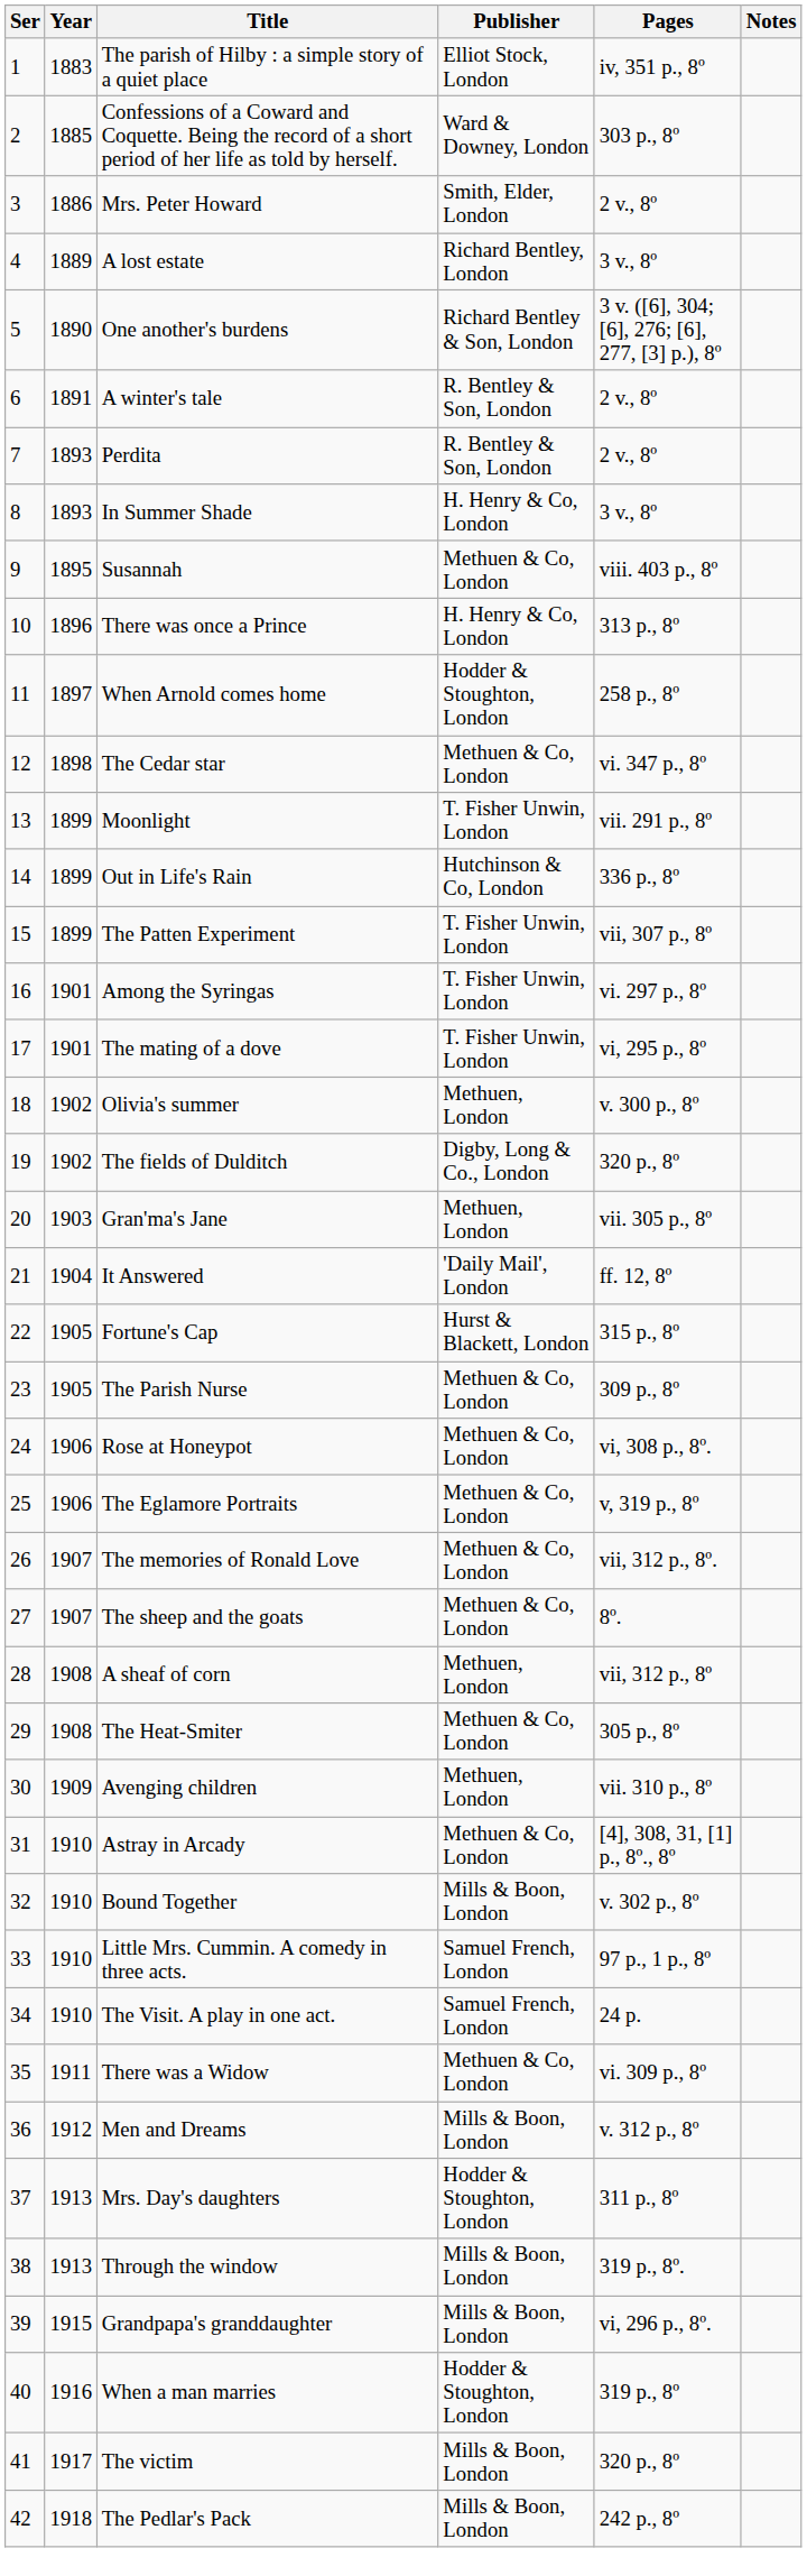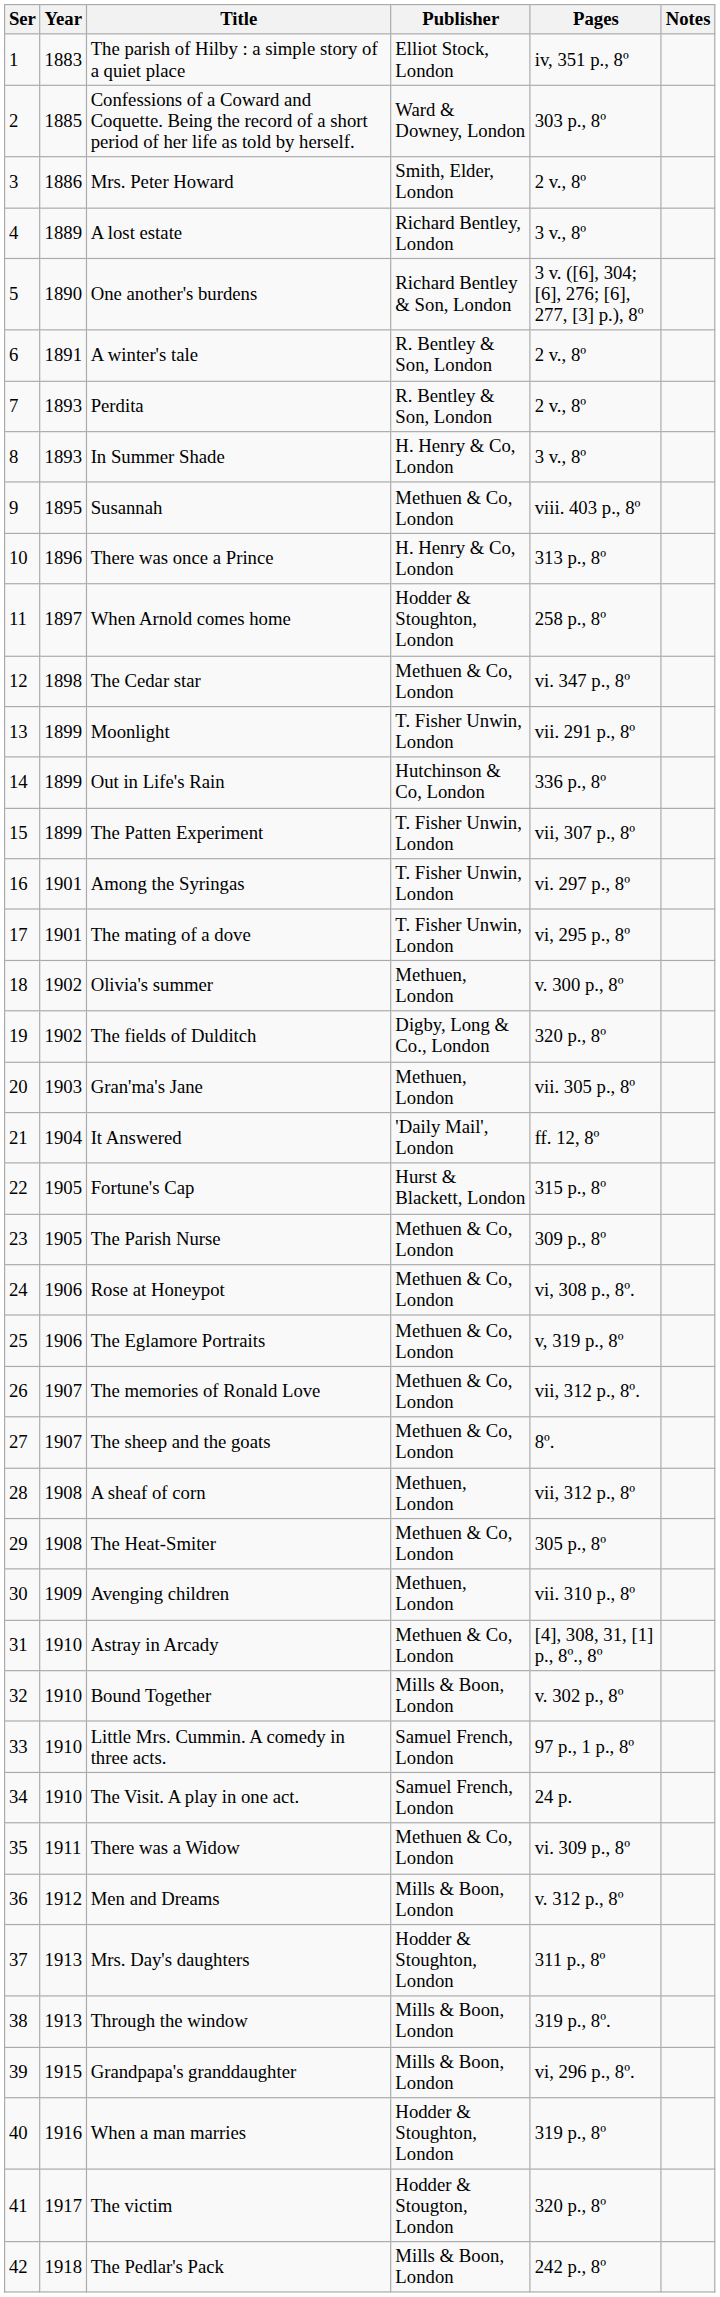 <table class="wikitable sortable">
 <tr>
 <th>Ser</th>
 <th>Year</th>
 <th>Title</th>
 <th>Publisher</th>
 <th>Pages</th>
 <th>Notes</th>
 </tr>
 <tr>
 <td>1</td>
 <td>1883</td>
 <td>The parish of Hilby : a simple story of a quiet place</td>
 <td>Elliot Stock, London</td>
 <td>iv, 351 p., 8º</td>
 <td></td>
 </tr>
 <tr>
 <td>2</td>
 <td>1885</td>
 <td>Confessions of a Coward and Coquette. Being the record of a short period of her life as told by herself.</td>
 <td>Ward & Downey, London</td>
 <td>303 p., 8º</td>
 <td></td>
 </tr>
 <tr>
 <td>3</td>
 <td>1886</td>
 <td>Mrs. Peter Howard</td>
 <td>Smith, Elder, London</td>
 <td>2 v., 8º</td>
 <td></td>
 </tr>
 <tr>
 <td>4</td>
 <td>1889</td>
 <td>A lost estate</td>
 <td>Richard Bentley, London</td>
 <td>3 v., 8º</td>
 <td></td>
 </tr>
 <tr>
 <td>5</td>
 <td>1890</td>
 <td>One another's burdens</td>
 <td>Richard Bentley & Son, London</td>
 <td>3 v. ([6], 304; [6], 276; [6], 277, [3] p.), 8º</td>
 <td></td>
 </tr>
 <tr>
 <td>6</td>
 <td>1891</td>
 <td>A winter's tale</td>
 <td>R. Bentley & Son, London</td>
 <td>2 v., 8º</td>
 <td></td>
 </tr>
 <tr>
 <td>7</td>
 <td>1893</td>
 <td>Perdita</td>
 <td>R. Bentley & Son, London</td>
 <td>2 v., 8º</td>
 <td></td>
 </tr>
 <tr>
 <td>8</td>
 <td>1893</td>
 <td>In Summer Shade</td>
 <td>H. Henry & Co, London</td>
 <td>3 v., 8º</td>
 <td></td>
 </tr>
 <tr>
 <td>9</td>
 <td>1895</td>
 <td>Susannah</td>
 <td>Methuen & Co, London</td>
 <td>viii. 403 p., 8º</td>
 <td></td>
 </tr>
 <tr>
 <td>10</td>
 <td>1896</td>
 <td>There was once a Prince</td>
 <td>H. Henry & Co, London</td>
 <td>313 p., 8º</td>
 <td></td>
 </tr>
 <tr>
 <td>11</td>
 <td>1897</td>
 <td>When Arnold comes home</td>
 <td>Hodder & Stoughton, London</td>
 <td>258 p., 8º</td>
 <td></td>
 </tr>
 <tr>
 <td>12</td>
 <td>1898</td>
 <td>The Cedar star</td>
 <td>Methuen & Co, London</td>
 <td>vi. 347 p., 8º</td>
 <td></td>
 </tr>
 <tr>
 <td>13</td>
 <td>1899</td>
 <td>Moonlight</td>
 <td>T. Fisher Unwin, London</td>
 <td>vii. 291 p., 8º</td>
 <td></td>
 </tr>
 <tr>
 <td>14</td>
 <td>1899</td>
 <td>Out in Life's Rain</td>
 <td>Hutchinson & Co, London</td>
 <td>336 p., 8º</td>
 <td></td>
 </tr>
 <tr>
 <td>15</td>
 <td>1899</td>
 <td>The Patten Experiment</td>
 <td>T. Fisher Unwin, London</td>
 <td>vii, 307 p., 8º</td>
 <td></td>
 </tr>
 <tr>
 <td>16</td>
 <td>1901</td>
 <td>Among the Syringas</td>
 <td>T. Fisher Unwin, London</td>
 <td>vi. 297 p., 8º</td>
 <td></td>
 </tr>
 <tr>
 <td>17</td>
 <td>1901</td>
 <td>The mating of a dove</td>
 <td>T. Fisher Unwin, London</td>
 <td>vi, 295 p., 8º</td>
 <td></td>
 </tr>
 <tr>
 <td>18</td>
 <td>1902</td>
 <td>Olivia's summer</td>
 <td>Methuen, London</td>
 <td>v. 300 p., 8º</td>
 <td></td>
 </tr>
 <tr>
 <td>19</td>
 <td>1902</td>
 <td>The fields of Dulditch</td>
 <td>Digby, Long & Co., London</td>
 <td>320 p., 8º</td>
 <td></td>
 </tr>
 <tr>
 <td>20</td>
 <td>1903</td>
 <td>Gran'ma's Jane</td>
 <td>Methuen, London</td>
 <td>vii. 305 p., 8º</td>
 <td></td>
 </tr>
 <tr>
 <td>21</td>
 <td>1904</td>
 <td>It Answered</td>
 <td>'Daily Mail', London</td>
 <td>ff. 12, 8º</td>
 <td></td>
 </tr>
 <tr>
 <td>22</td>
 <td>1905</td>
 <td>Fortune's Cap</td>
 <td>Hurst & Blackett, London</td>
 <td>315 p., 8º</td>
 <td></td>
 </tr>
 <tr>
 <td>23</td>
 <td>1905</td>
 <td>The Parish Nurse</td>
 <td>Methuen & Co, London</td>
 <td>309 p., 8º</td>
 <td></td>
 </tr>
 <tr>
 <td>24</td>
 <td>1906</td>
 <td>Rose at Honeypot</td>
 <td>Methuen & Co, London</td>
 <td>vi, 308 p., 8º.</td>
 <td></td>
 </tr>
 <tr>
 <td>25</td>
 <td>1906</td>
 <td>The Eglamore Portraits</td>
 <td>Methuen & Co, London</td>
 <td>v, 319 p., 8º</td>
 <td></td>
 </tr>
 <tr>
 <td>26</td>
 <td>1907</td>
 <td>The memories of Ronald Love</td>
 <td>Methuen & Co, London</td>
 <td>vii, 312 p., 8º.</td>
 <td></td>
 </tr>
 <tr>
 <td>27</td>
 <td>1907</td>
 <td>The sheep and the goats</td>
 <td>Methuen & Co, London</td>
 <td>8º.</td>
 <td></td>
 </tr>
 <tr>
 <td>28</td>
 <td>1908</td>
 <td>A sheaf of corn</td>
 <td>Methuen, London</td>
 <td>vii, 312 p., 8º</td>
 <td></td>
 </tr>
 <tr>
 <td>29</td>
 <td>1908</td>
 <td>The Heat-Smiter</td>
 <td>Methuen & Co, London</td>
 <td>305 p., 8º</td>
 <td></td>
 </tr>
 <tr>
 <td>30</td>
 <td>1909</td>
 <td>Avenging children</td>
 <td>Methuen, London</td>
 <td>vii. 310 p., 8º</td>
 <td></td>
 </tr>
 <tr>
 <td>31</td>
 <td>1910</td>
 <td>Astray in Arcady</td>
 <td>Methuen & Co, London</td>
 <td>[4], 308, 31, [1] p., 8º., 8º</td>
 <td></td>
 </tr>
 <tr>
 <td>32</td>
 <td>1910</td>
 <td>Bound Together</td>
 <td>Mills & Boon, London</td>
 <td>v. 302 p., 8º</td>
 <td></td>
 </tr>
 <tr>
 <td>33</td>
 <td>1910</td>
 <td>Little Mrs. Cummin. A comedy in three acts.</td>
 <td>Samuel French, London</td>
 <td>97 p., 1 p., 8º</td>
 <td></td>
 </tr>
 <tr>
 <td>34</td>
 <td>1910</td>
 <td>The Visit. A play in one act.</td>
 <td>Samuel French, London</td>
 <td>24 p.</td>
 <td></td>
 </tr>
 <tr>
 <td>35</td>
 <td>1911</td>
 <td>There was a Widow</td>
 <td>Methuen & Co, London</td>
 <td>vi. 309 p., 8º</td>
 <td></td>
 </tr>
 <tr>
 <td>36</td>
 <td>1912</td>
 <td>Men and Dreams</td>
 <td>Mills & Boon, London</td>
 <td>v. 312 p., 8º</td>
 <td></td>
 </tr>
 <tr>
 <td>37</td>
 <td>1913</td>
 <td>Mrs. Day's daughters</td>
 <td>Hodder & Stoughton, London</td>
 <td>311 p., 8º</td>
 <td></td>
 </tr>
 <tr>
 <td>38</td>
 <td>1913</td>
 <td>Through the window</td>
 <td>Mills & Boon, London</td>
 <td>319 p., 8º.</td>
 <td></td>
 </tr>
 <tr>
 <td>39</td>
 <td>1915</td>
 <td>Grandpapa's granddaughter</td>
 <td>Mills & Boon, London</td>
 <td>vi, 296 p., 8º.</td>
 <td></td>
 </tr>
 <tr>
 <td>40</td>
 <td>1916</td>
 <td>When a man marries</td>
 <td>Hodder & Stoughton, London</td>
 <td>319 p., 8º</td>
 <td></td>
 </tr>
 <tr>
 <td>41</td>
 <td>1917</td>
 <td>The victim</td>
-<td>Mills & Boon, London</td>
+<td>Hodder & Stougton, London</td>
 <td>320 p., 8º</td>
 <td></td>
 </tr>
 <tr>
 <td>42</td>
 <td>1918</td>
 <td>The Pedlar's Pack</td>
 <td>Mills & Boon, London</td>
 <td>242 p., 8º</td>
 <td></td>
 </tr>
 </table>
